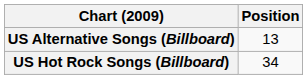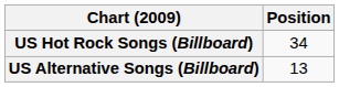 <table class="wikitable sortable plainrowheaders" style="text-align:center">
 <tr>
 <th align="left">Chart (2009)</th>
 <th align="center">Position<br></th>
 </tr>
 <tr>
+<th scope="row">US Hot Rock Songs (<em>Billboard</em>)</th>
+<td align="center">34</td>
+</tr>
+<tr>
 <th scope="row">US Alternative Songs (<em>Billboard</em>)</th>
 <td align="center">13</td>
 </tr>
-<tr>
-<th scope="row">US Hot Rock Songs (<em>Billboard</em>)</th>
-<td align="center">34</td>
-</tr>
 </table>
